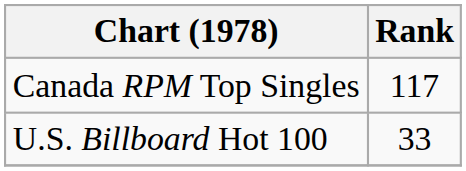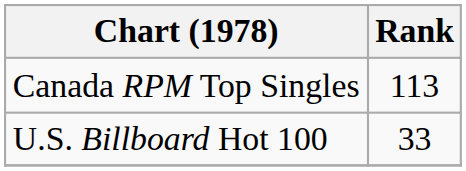 <table class="wikitable">
 <tr>
 <th align="left">Chart (1978)</th>
 <th style="text-align:center;">Rank</th>
 </tr>
 <tr>
 <td>Canada <em>RPM</em> Top Singles</td>
-<td style="text-align:center;">117</td>
+<td style="text-align:center;">113</td>
 </tr>
 <tr>
 <td>U.S. <em>Billboard</em> Hot 100</td>
 <td style="text-align:center;">33</td>
 </tr>
 <tr>
 </tr>
 </table>
